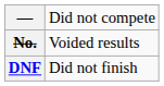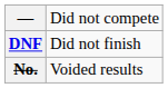 <table class="wikitable">
 <tr>
 <th scope="row">—</th>
 <td>Did not compete</td>
 </tr>
 <tr>
+<th scope="row"><a href='#'>DNF</a></th>
+<td>Did not finish</td>
+</tr>
+<tr>
 <th scope="row"><del>No.</del></th>
 <td>Voided results</td>
 </tr>
-<tr>
-<th scope="row"><a href='#'>DNF</a></th>
-<td>Did not finish</td>
-</tr>
 </table>
